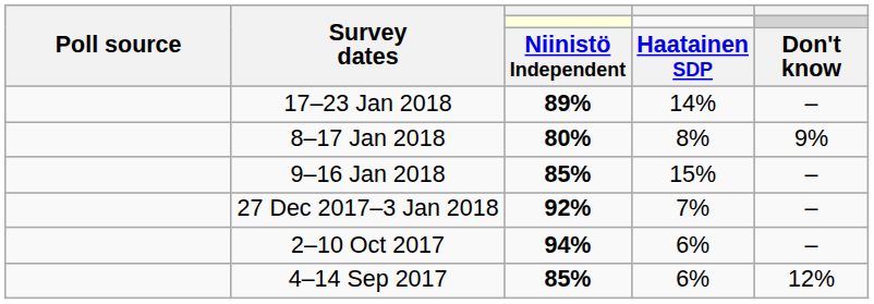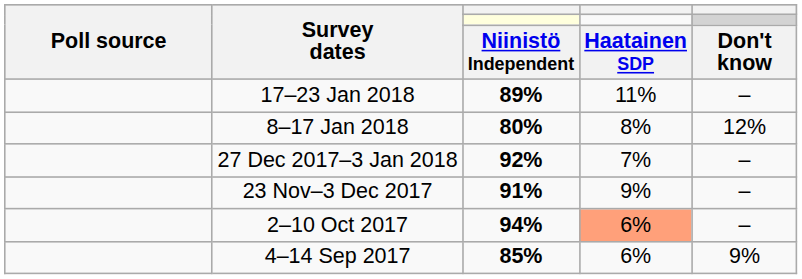 <table class="wikitable" style="text-align:center;font-size:85%;line-height:14px;">
 <tr bgcolor=lightgray>
 <th rowspan="3" style="width:125px;">Poll source</th>
 <th rowspan="3">Survey<br>dates</th>
 <th style="width:60px;"></th>
 <th style="width:60px;"></th>
 <th style="width:60px;"></th>
 </tr>
 <tr>
 <td bgcolor=#FFFFDD></td>
 <td bgcolor=></td>
 <td bgcolor=lightgray></td>
 </tr>
 <tr>
 <th><a href='#'>Niinistö</a><br><small>Independent</small></th>
 <th><a href='#'>Haatainen</a><br><small><a href='#'>SDP</a></small></th>
 <th>Don't know</th>
 </tr>
 <tr>
 <td></td>
 <td>17–23 Jan 2018</td>
 <td><strong>89%</strong></td>
-<td>14%</td>
+<td>11%</td>
 <td>–</td>
 </tr>
 <tr>
 <td></td>
 <td>8–17 Jan 2018</td>
 <td><strong>80%</strong></td>
 <td>8%</td>
-<td>9%</td>
-</tr>
-<tr>
-<td></td>
-<td>9–16 Jan 2018</td>
-<td><strong>85%</strong></td>
-<td>15%</td>
-<td>–</td>
+<td>12%</td>
 </tr>
 <tr>
 <td></td>
 <td>27 Dec 2017–3 Jan 2018</td>
 <td><strong>92%</strong></td>
 <td>7%</td>
 <td>–</td>
 </tr>
 <tr>
 <td></td>
+<td>23 Nov–3 Dec 2017</td>
+<td><strong>91%</strong></td>
+<td>9%</td>
+<td>–</td>
+</tr>
+<tr>
+<td></td>
 <td>2–10 Oct 2017</td>
 <td><strong>94%</strong></td>
-<td>6%</td>
+<td style="background: lightsalmon;">6%</td>
 <td>–</td>
 </tr>
 <tr>
 <td></td>
 <td>4–14 Sep 2017</td>
 <td><strong>85%</strong></td>
 <td>6%</td>
-<td>12%</td>
+<td>9%</td>
 </tr>
 </table>
